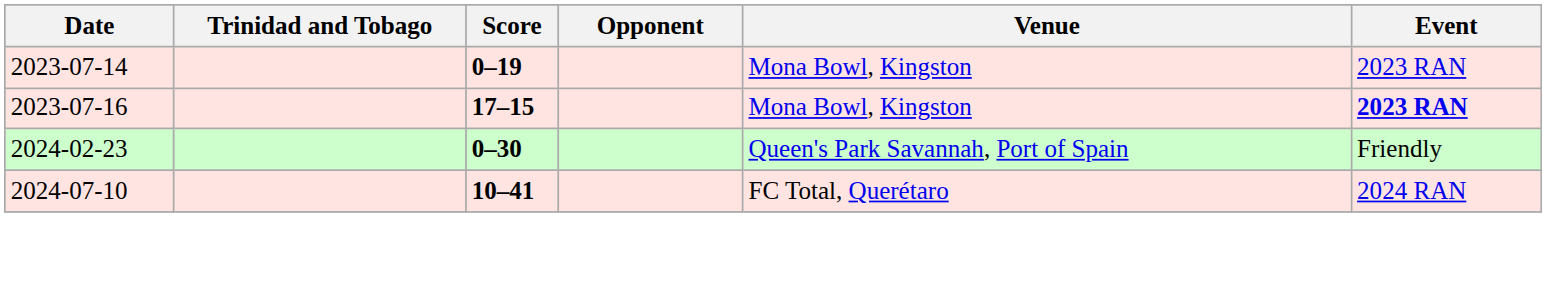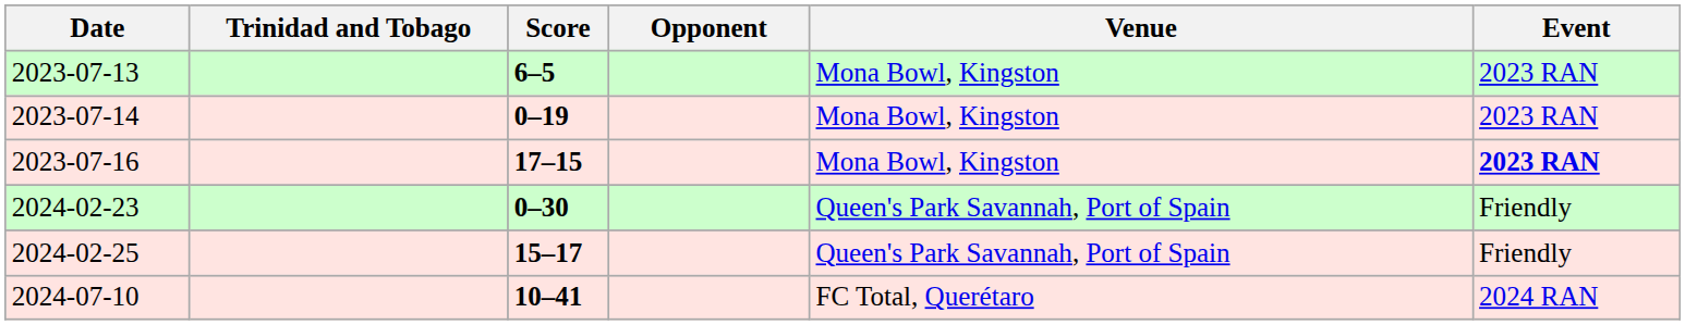 <table class="wikitable sortable" style="width:100%; font-size:90%">
 <tr>
 <th style="width:11%">Date</th>
 <th style="width:19%">Trinidad and Tobago</th>
 <th style="width:6%">Score</th>
 <th>Opponent</th>
 <th>Venue</th>
 <th>Event</th>
+</tr>
+<tr bgcolor=#ccffcc>
+<td>2023-07-13</td>
+<td></td>
+<td><strong>6–5</strong></td>
+<td></td>
+<td><a href='#'>Mona Bowl</a>, <a href='#'>Kingston</a></td>
+<td><a href='#'>2023 RAN</a></td>
 </tr>
 <tr bgcolor=FFE4E1>
 <td>2023-07-14</td>
 <td></td>
 <td><strong>0–19</strong></td>
 <td></td>
 <td><a href='#'>Mona Bowl</a>, <a href='#'>Kingston</a></td>
 <td><a href='#'>2023 RAN</a></td>
 </tr>
 <tr bgcolor=FFE4E1>
 <td>2023-07-16</td>
 <td></td>
 <td><strong>17–15</strong></td>
 <td></td>
 <td><a href='#'>Mona Bowl</a>, <a href='#'>Kingston</a></td>
 <td><strong><a href='#'>2023 RAN</a></strong></td>
 </tr>
 <tr bgcolor=#ccffcc>
 <td>2024-02-23</td>
 <td></td>
 <td><strong>0–30</strong></td>
 <td></td>
 <td><a href='#'>Queen's Park Savannah</a>, <a href='#'>Port of Spain</a></td>
 <td>Friendly</td>
 </tr>
 <tr bgcolor=FFE4E1>
+<td>2024-02-25</td>
+<td></td>
+<td><strong>15–17</strong></td>
+<td></td>
+<td><a href='#'>Queen's Park Savannah</a>, <a href='#'>Port of Spain</a></td>
+<td>Friendly</td>
+</tr>
+<tr bgcolor=FFE4E1>
 <td>2024-07-10</td>
 <td></td>
 <td><strong>10–41</strong></td>
 <td></td>
 <td>FC Total, <a href='#'>Querétaro</a></td>
 <td><a href='#'>2024 RAN</a></td>
 </tr>
 </table>
